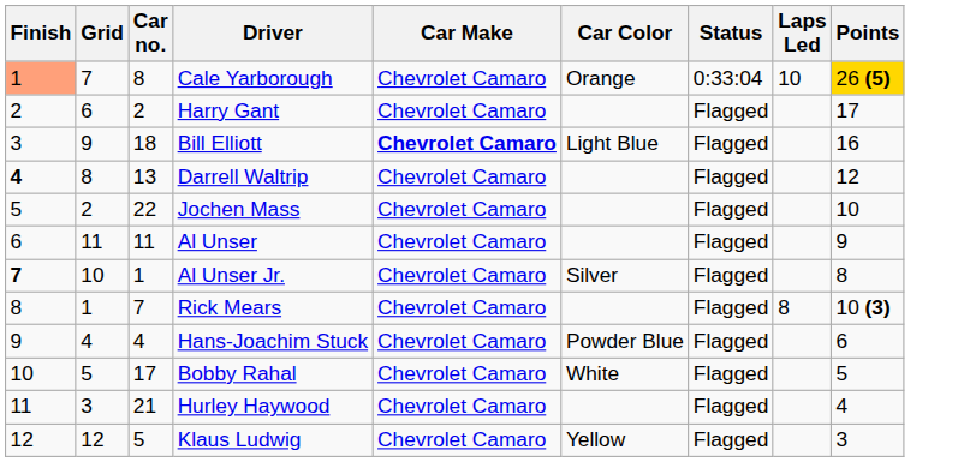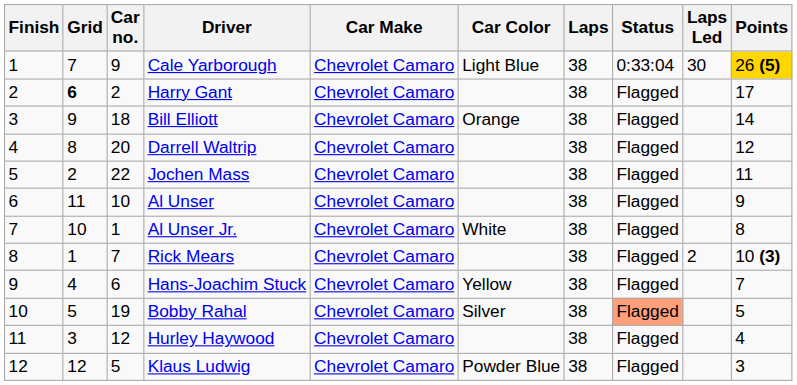 <table class="wikitable">
 <tr>
 <th>Finish</th>
 <th>Grid</th>
 <th>Car<br>no.</th>
 <th>Driver</th>
 <th>Car Make</th>
 <th>Car Color</th>
+<th>Laps</th>
 <th>Status</th>
 <th>Laps<br>Led</th>
 <th>Points</th>
 </tr>
 <tr>
-<td style="background: lightsalmon;">1</td>
+<td>1</td>
 <td>7</td>
-<td>8</td>
+<td>9</td>
 <td> <a href='#'>Cale Yarborough</a></td>
 <td><a href='#'>Chevrolet Camaro</a></td>
-<td><div> Orange</div></td>
+<td><div> Light Blue</div></td>
+<td>38</td>
 <td>0:33:04</td>
-<td>10</td>
+<td>30</td>
 <td style="background: gold;">26 <strong>(5)</strong></td>
 </tr>
 <tr>
 <td>2</td>
-<td>6</td>
+<td><strong>6</strong></td>
 <td>2</td>
 <td> <a href='#'>Harry Gant</a></td>
 <td><a href='#'>Chevrolet Camaro</a></td>
 <td><div></div></td>
+<td>38</td>
 <td>Flagged</td>
 <td></td>
 <td>17</td>
 </tr>
 <tr>
 <td>3</td>
 <td>9</td>
 <td>18</td>
 <td> <a href='#'>Bill Elliott</a></td>
-<td><strong><a href='#'>Chevrolet Camaro</a></strong></td>
-<td><div> Light Blue</div></td>
+<td><a href='#'>Chevrolet Camaro</a></td>
+<td><div> Orange</div></td>
+<td>38</td>
 <td>Flagged</td>
 <td></td>
-<td>16</td>
+<td>14</td>
 </tr>
 <tr>
-<td><strong>4</strong></td>
+<td>4</td>
 <td>8</td>
-<td>13</td>
+<td>20</td>
 <td> <a href='#'>Darrell Waltrip</a></td>
 <td><a href='#'>Chevrolet Camaro</a></td>
 <td><div></div></td>
+<td>38</td>
 <td>Flagged</td>
 <td></td>
 <td>12</td>
 </tr>
 <tr>
 <td>5</td>
 <td>2</td>
 <td>22</td>
 <td> <a href='#'>Jochen Mass</a></td>
 <td><a href='#'>Chevrolet Camaro</a></td>
 <td><div></div></td>
+<td>38</td>
 <td>Flagged</td>
 <td></td>
-<td>10</td>
+<td>11</td>
 </tr>
 <tr>
 <td>6</td>
 <td>11</td>
-<td>11</td>
+<td>10</td>
 <td> <a href='#'>Al Unser</a></td>
 <td><a href='#'>Chevrolet Camaro</a></td>
 <td><div></div></td>
+<td>38</td>
 <td>Flagged</td>
 <td></td>
 <td>9</td>
 </tr>
 <tr>
-<td><strong>7</strong></td>
+<td>7</td>
 <td>10</td>
 <td>1</td>
 <td> <a href='#'>Al Unser Jr.</a></td>
 <td><a href='#'>Chevrolet Camaro</a></td>
-<td><div> Silver</div></td>
+<td><div> White</div></td>
+<td>38</td>
 <td>Flagged</td>
 <td></td>
 <td>8</td>
 </tr>
 <tr>
 <td>8</td>
 <td>1</td>
 <td>7</td>
 <td> <a href='#'>Rick Mears</a></td>
 <td><a href='#'>Chevrolet Camaro</a></td>
 <td><div></div></td>
+<td>38</td>
 <td>Flagged</td>
-<td>8</td>
+<td>2</td>
 <td>10 <strong>(3)</strong></td>
 </tr>
 <tr>
 <td>9</td>
 <td>4</td>
-<td>4</td>
+<td>6</td>
 <td> <a href='#'>Hans-Joachim Stuck</a></td>
 <td><a href='#'>Chevrolet Camaro</a></td>
-<td><div> Powder Blue</div></td>
+<td><div> Yellow</div></td>
+<td>38</td>
 <td>Flagged</td>
 <td></td>
-<td>6</td>
+<td>7</td>
 </tr>
 <tr>
 <td>10</td>
 <td>5</td>
-<td>17</td>
+<td>19</td>
 <td> <a href='#'>Bobby Rahal</a></td>
 <td><a href='#'>Chevrolet Camaro</a></td>
-<td><div> White</div></td>
-<td>Flagged</td>
+<td><div> Silver</div></td>
+<td>38</td>
+<td style="background: lightsalmon;">Flagged</td>
 <td></td>
 <td>5</td>
 </tr>
 <tr>
 <td>11</td>
 <td>3</td>
-<td>21</td>
+<td>12</td>
 <td> <a href='#'>Hurley Haywood</a></td>
 <td><a href='#'>Chevrolet Camaro</a></td>
 <td><div></div></td>
+<td>38</td>
 <td>Flagged</td>
 <td></td>
 <td>4</td>
 </tr>
 <tr>
 <td>12</td>
 <td>12</td>
 <td>5</td>
 <td> <a href='#'>Klaus Ludwig</a></td>
 <td><a href='#'>Chevrolet Camaro</a></td>
-<td><div> Yellow</div></td>
+<td><div> Powder Blue</div></td>
+<td>38</td>
 <td>Flagged</td>
 <td></td>
 <td>3</td>
 </tr>
 </table>
